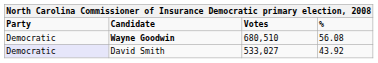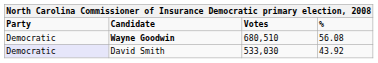 <table class="wikitable">
 <tr>
 <th colspan="4">North Carolina Commissioner of Insurance Democratic primary election, 2008</th>
 </tr>
 <tr>
 <td><strong>Party</strong></td>
 <td><strong>Candidate</strong></td>
 <td><strong>Votes</strong></td>
 <td><strong>%</strong></td>
 </tr>
 <tr>
 <td>Democratic</td>
 <td><strong>Wayne Goodwin</strong></td>
 <td>680,510</td>
 <td>56.08</td>
 </tr>
 <tr>
 <td style="background: lavender;">Democratic</td>
 <td>David Smith</td>
-<td>533,027</td>
+<td>533,030</td>
 <td>43.92</td>
 </tr>
 </table>
